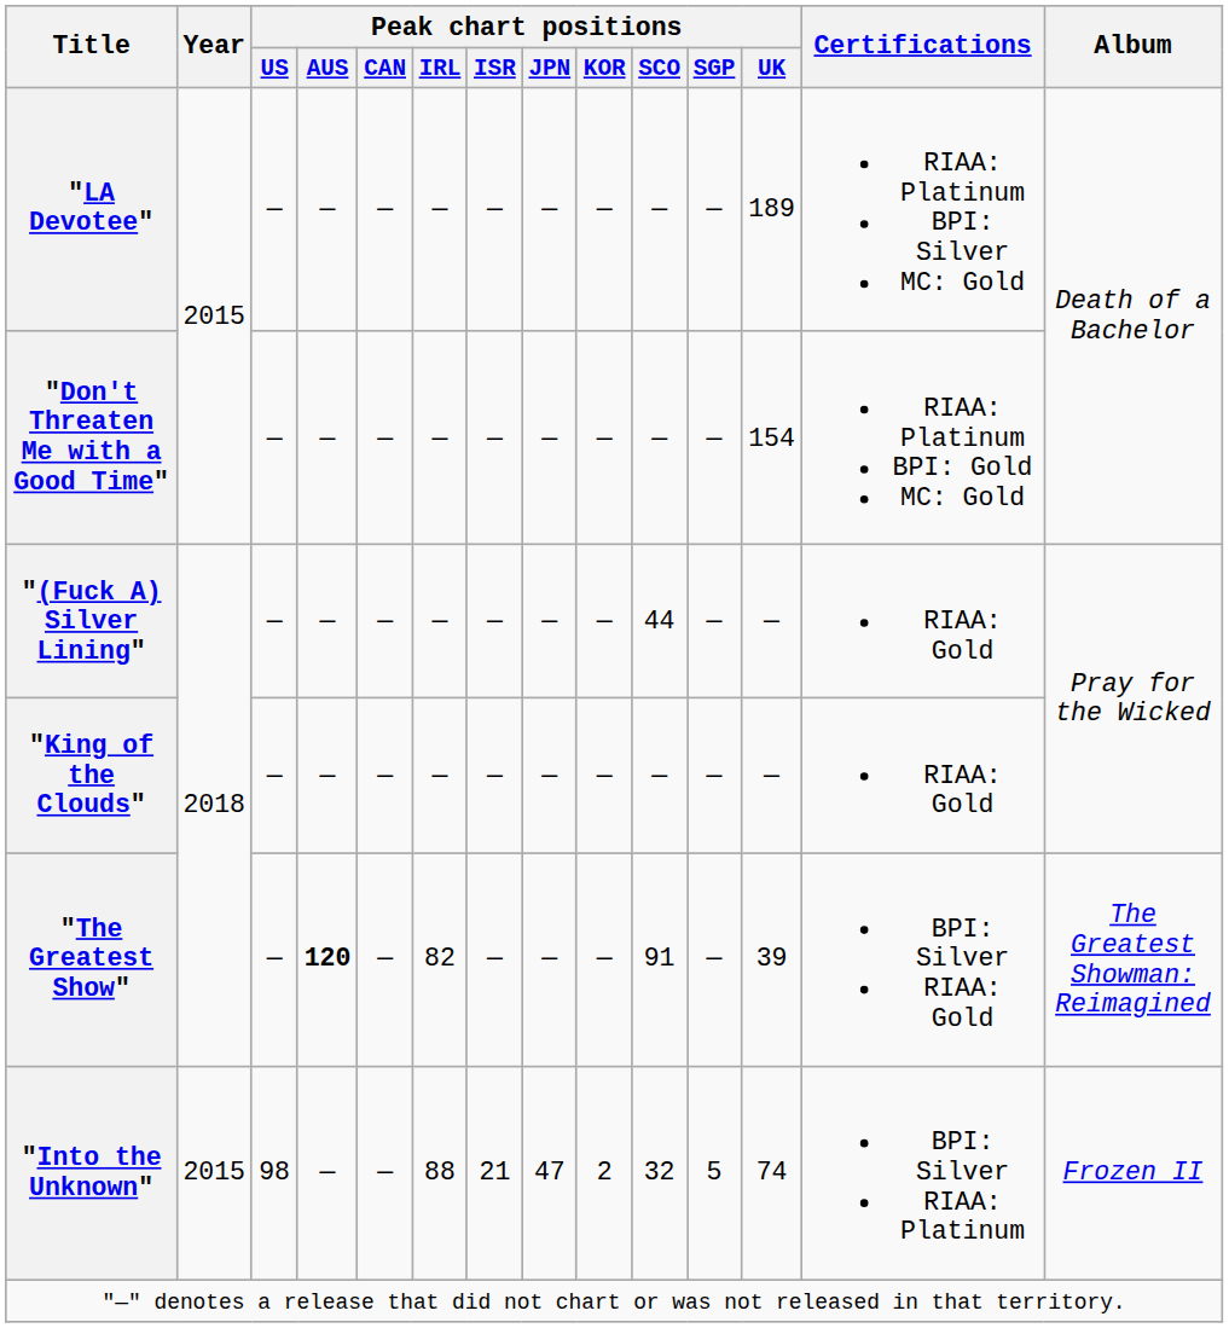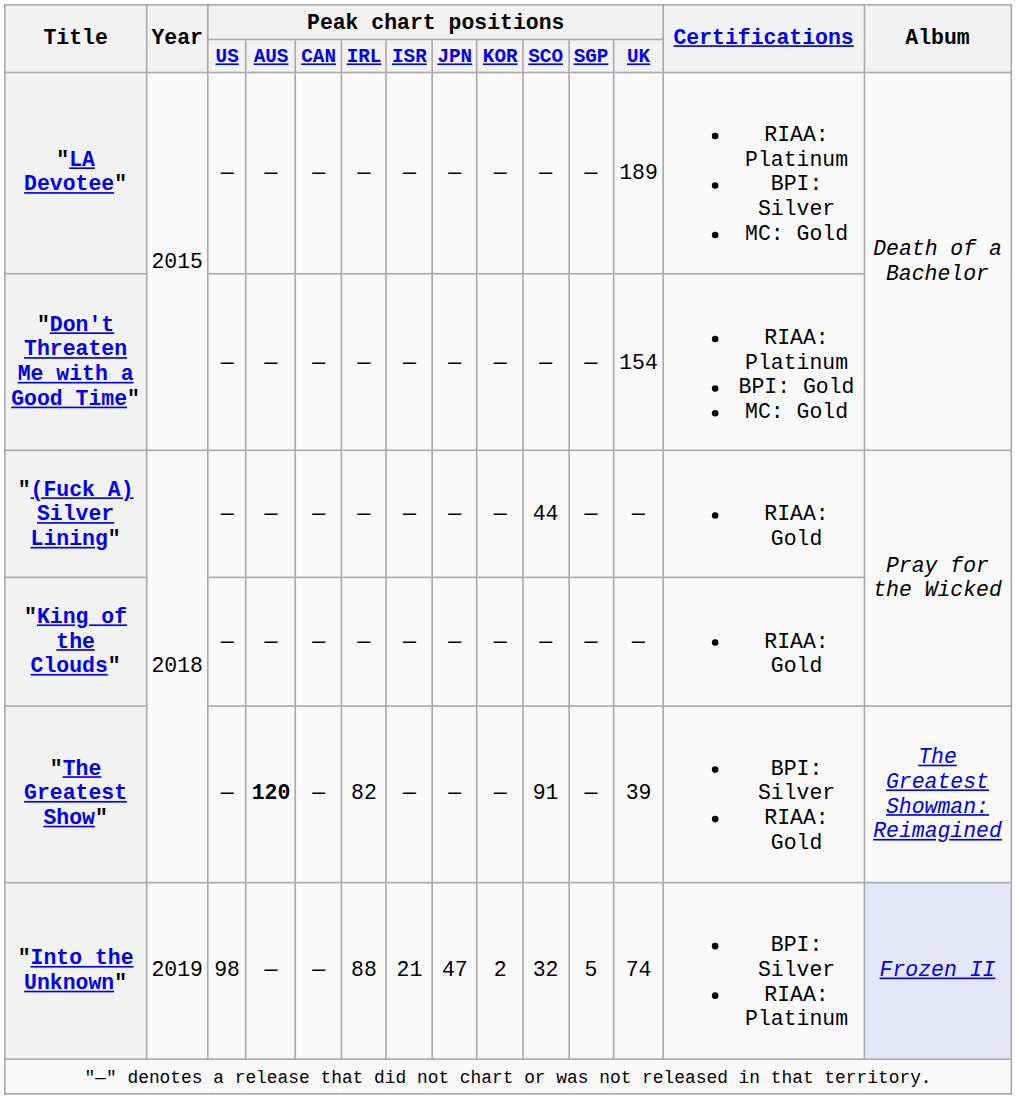 <table class="wikitable plainrowheaders" style="text-align:center;">
 <tr>
 <th scope="col" rowspan="2" style="width:18em;">Title</th>
 <th scope="col" rowspan="2" style="width:1em;">Year</th>
 <th scope="col" colspan="10">Peak chart positions</th>
 <th scope="col" rowspan="2" style="width:13em;"><a href='#'>Certifications</a></th>
 <th scope="col" rowspan="2" style="width:10em;">Album</th>
 </tr>
 <tr>
 <th scope="col" style="width:2.5em;font-size:90%;"><a href='#'>US</a><br></th>
 <th scope="col" style="width:2.5em;font-size:90%;"><a href='#'>AUS</a><br></th>
 <th scope="col" style="width:2.5em;font-size:90%;"><a href='#'>CAN</a><br></th>
 <th scope="col" style="width:2.5em;font-size:90%;"><a href='#'>IRL</a><br></th>
 <th scope="col" style="width:2.5em;font-size:90%;"><a href='#'>ISR</a><br></th>
 <th scope="col" style="width:2.5em;font-size:90%;"><a href='#'>JPN</a><br></th>
 <th scope="col" style="width:2.5em;font-size:90%;"><a href='#'>KOR</a><br></th>
 <th scope="col" style="width:2.5em;font-size:90%;"><a href='#'>SCO</a><br></th>
 <th scope="col" style="width:2.5em;font-size:90%;"><a href='#'>SGP</a><br></th>
 <th scope="col" style="width:2.5em;font-size:90%;"><a href='#'>UK</a><br></th>
 </tr>
 <tr>
 <th scope="row">"<a href='#'>LA Devotee</a>"</th>
 <td rowspan="2">2015</td>
 <td>—</td>
 <td>—</td>
 <td>—</td>
 <td>—</td>
 <td>—</td>
 <td>—</td>
 <td>—</td>
 <td>—</td>
 <td>—</td>
 <td>189</td>
 <td><br><ul><li>RIAA: Platinum</li><li>BPI: Silver</li><li>MC: Gold</li></ul></td>
 <td rowspan="2"><em>Death of a Bachelor</em></td>
 </tr>
 <tr>
 <th scope="row">"<a href='#'>Don't Threaten Me with a Good Time</a>"</th>
 <td>—</td>
 <td>—</td>
 <td>—</td>
 <td>—</td>
 <td>—</td>
 <td>—</td>
 <td>—</td>
 <td>—</td>
 <td>—</td>
 <td>154</td>
 <td><br><ul><li>RIAA: Platinum</li><li>BPI: Gold</li><li>MC: Gold</li></ul></td>
 </tr>
 <tr>
 <th scope="row">"<a href='#'>(Fuck A) Silver Lining</a>"</th>
 <td rowspan="3">2018</td>
 <td>—</td>
 <td>—</td>
 <td>—</td>
 <td>—</td>
 <td>—</td>
 <td>—</td>
 <td>—</td>
 <td>44</td>
 <td>—</td>
 <td>—</td>
 <td><br><ul><li>RIAA: Gold</li></ul></td>
 <td rowspan="2"><em>Pray for the Wicked</em></td>
 </tr>
 <tr>
 <th scope="row">"<a href='#'>King of the Clouds</a>"</th>
 <td>—</td>
 <td>—</td>
 <td>—</td>
 <td>—</td>
 <td>—</td>
 <td>—</td>
 <td>—</td>
 <td>—</td>
 <td>—</td>
 <td>—</td>
 <td><br><ul><li>RIAA: Gold</li></ul></td>
 </tr>
 <tr>
 <th scope="row">"<a href='#'>The Greatest Show</a>"</th>
 <td>—</td>
 <td><strong>120</strong></td>
 <td>—</td>
 <td>82</td>
 <td>—</td>
 <td>—</td>
 <td>—</td>
 <td>91</td>
 <td>—</td>
 <td>39</td>
 <td><br><ul><li>BPI: Silver</li><li>RIAA: Gold</li></ul></td>
 <td><em><a href='#'>The Greatest Showman: Reimagined</a></em></td>
 </tr>
 <tr>
 <th scope="row">"<a href='#'>Into the Unknown</a>"</th>
-<td>2015</td>
+<td>2019</td>
 <td>98</td>
 <td>—</td>
 <td>—</td>
 <td>88</td>
 <td>21</td>
 <td>47</td>
 <td>2</td>
 <td>32</td>
 <td>5</td>
 <td>74</td>
 <td><br><ul><li>BPI: Silver</li><li>RIAA: Platinum</li></ul></td>
-<td><em><a href='#'>Frozen II</a></em></td>
+<td style="background: lavender;"><em><a href='#'>Frozen II</a></em></td>
 </tr>
 <tr>
 <td colspan="15"><small>"—" denotes a release that did not chart or was not released in that territory.</small></td>
 </tr>
 </table>
